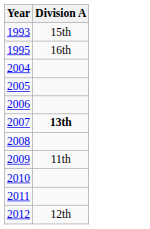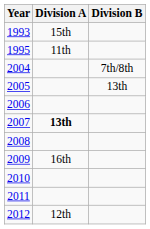 <table class="wikitable" style="text-align:center">
 <tr>
 <th>Year</th>
 <th>Division A</th>
+<th>Division B</th>
 </tr>
 <tr>
 <td><a href='#'>1993</a></td>
 <td>15th</td>
+<td></td>
 </tr>
 <tr>
 <td><a href='#'>1995</a></td>
-<td>16th</td>
+<td>11th</td>
+<td></td>
 </tr>
 <tr>
 <td><a href='#'>2004</a></td>
 <td></td>
+<td>7th/8th</td>
 </tr>
 <tr>
 <td><a href='#'>2005</a></td>
 <td></td>
+<td>13th</td>
 </tr>
 <tr>
 <td><a href='#'>2006</a></td>
+<td></td>
 <td></td>
 </tr>
 <tr>
 <td><a href='#'>2007</a></td>
 <td><strong>13th</strong></td>
+<td></td>
 </tr>
 <tr>
 <td><a href='#'>2008</a></td>
 <td></td>
+<td></td>
 </tr>
 <tr>
 <td><a href='#'>2009</a></td>
-<td>11th</td>
+<td>16th</td>
+<td></td>
 </tr>
 <tr>
 <td><a href='#'>2010</a></td>
+<td></td>
 <td></td>
 </tr>
 <tr>
 <td><a href='#'>2011</a></td>
 <td></td>
+<td></td>
 </tr>
 <tr>
 <td><a href='#'>2012</a></td>
 <td>12th</td>
+<td></td>
 </tr>
 </table>
